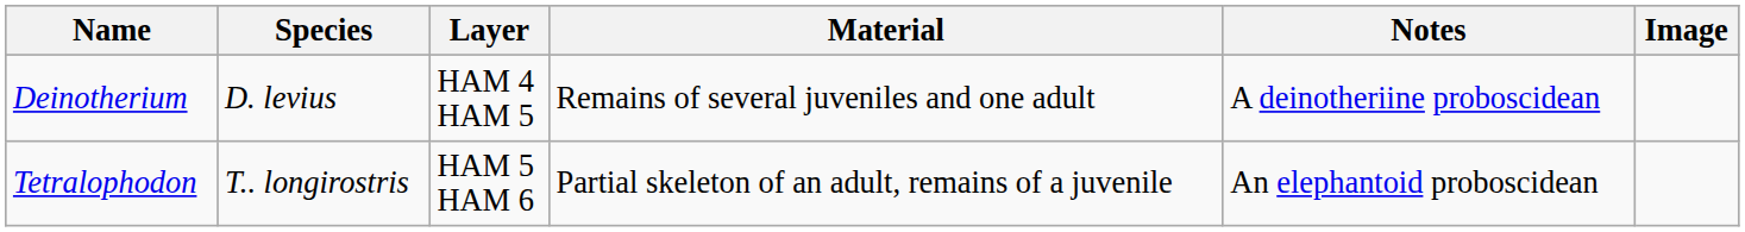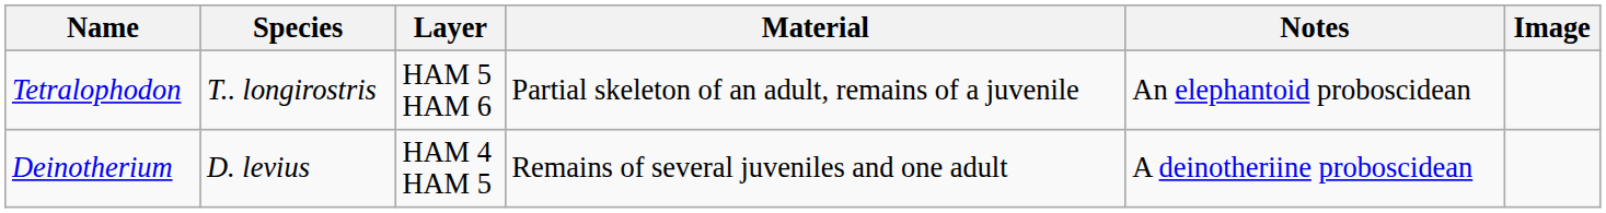 <table class="wikitable" width="100%" align="center">
 <tr>
 <th>Name</th>
 <th>Species</th>
 <th>Layer</th>
 <th>Material</th>
 <th>Notes</th>
 <th>Image</th>
 </tr>
 <tr>
+<td><em><a href='#'>Tetralophodon</a></em></td>
+<td><em>T.. longirostris</em></td>
+<td>HAM 5<br>HAM 6</td>
+<td>Partial skeleton of an adult, remains of a juvenile</td>
+<td>An <a href='#'>elephantoid</a> proboscidean</td>
+<td></td>
+</tr>
+<tr>
 <td><em><a href='#'>Deinotherium</a></em></td>
 <td><em>D. levius</em></td>
 <td>HAM 4<br>HAM 5</td>
 <td>Remains of several juveniles and one adult</td>
 <td>A <a href='#'>deinotheriine</a> <a href='#'>proboscidean</a></td>
 <td></td>
 </tr>
-<tr>
-<td><em><a href='#'>Tetralophodon</a></em></td>
-<td><em>T.. longirostris</em></td>
-<td>HAM 5<br>HAM 6</td>
-<td>Partial skeleton of an adult, remains of a juvenile</td>
-<td>An <a href='#'>elephantoid</a> proboscidean</td>
-<td></td>
-</tr>
 </table>
